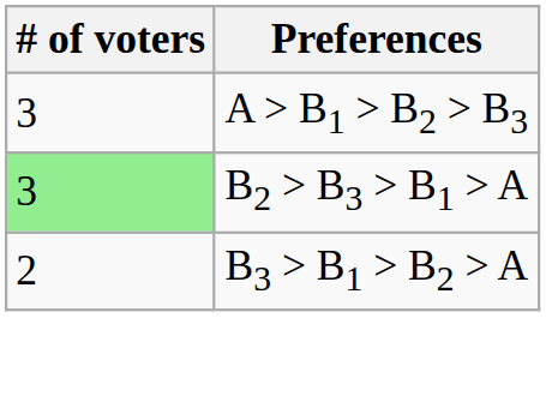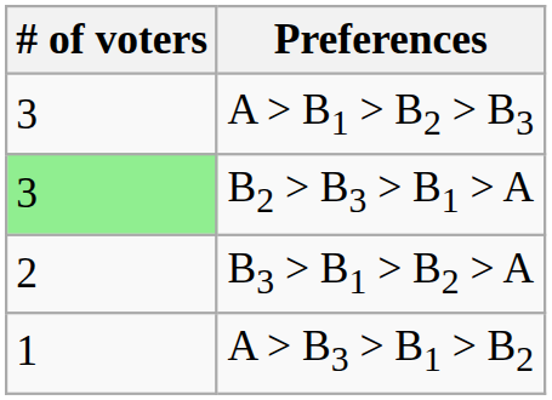 <table class="wikitable">
 <tr>
 <th># of voters</th>
 <th>Preferences</th>
 </tr>
 <tr>
 <td>3</td>
 <td>A > B<sub>1</sub> > B<sub>2</sub> > B<sub>3</sub></td>
 </tr>
 <tr>
 <td style="background: lightgreen;">3</td>
 <td>B<sub>2</sub> > B<sub>3</sub> > B<sub>1</sub> > A</td>
 </tr>
 <tr>
 <td>2</td>
 <td>B<sub>3</sub> > B<sub>1</sub> > B<sub>2</sub> > A</td>
 </tr>
+<tr>
+<td>1</td>
+<td>A > B<sub>3</sub> > B<sub>1</sub> > B<sub>2</sub></td>
+</tr>
 </table>
